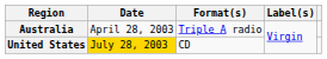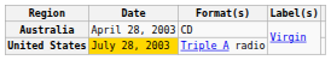 <table class="wikitable plainrowheaders">
 <tr>
 <th scope="col">Region</th>
 <th scope="col">Date</th>
 <th scope="col">Format(s)</th>
 <th scope="col">Label(s)</th>
 <th scope="col"></th>
 </tr>
 <tr>
 <th scope="row">Australia</th>
 <td>April 28, 2003</td>
-<td><a href='#'>Triple A</a> radio</td>
+<td>CD</td>
 <td rowspan="2"><a href='#'>Virgin</a></td>
 <td></td>
 </tr>
 <tr>
 <th scope="row">United States</th>
 <td style="background: gold;">July 28, 2003</td>
-<td>CD</td>
+<td><a href='#'>Triple A</a> radio</td>
 <td></td>
 </tr>
 </table>
